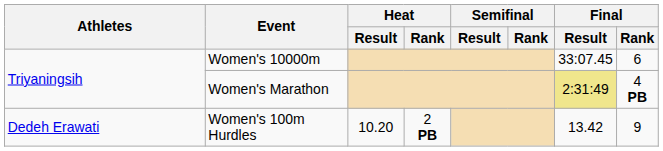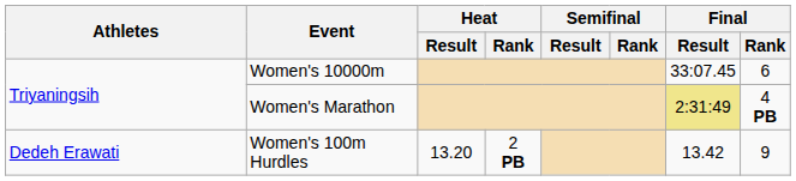 <table class=wikitable style="font-size:90%; text-align:center">
 <tr>
 <th width="200" rowspan="2">Athletes</th>
 <th width="140" rowspan="2">Event</th>
 <th width="100" colspan="2">Heat</th>
 <th width="100" colspan="2">Semifinal</th>
 <th width="100" colspan="2">Final</th>
 </tr>
 <tr>
 <th>Result</th>
 <th>Rank</th>
 <th>Result</th>
 <th>Rank</th>
 <th>Result</th>
 <th>Rank</th>
 </tr>
 <tr>
 <td align=left rowspan=2><a href='#'>Triyaningsih</a></td>
 <td align=left>Women's 10000m</td>
 <td colspan="4" bgcolor="wheat"></td>
 <td>33:07.45</td>
 <td>6</td>
 </tr>
 <tr>
 <td align=left>Women's Marathon</td>
 <td colspan="4" bgcolor="wheat"></td>
 <td style="background: khaki;">2:31:49</td>
 <td>4 <br> <strong>PB</strong></td>
 </tr>
 <tr>
 <td align=left><a href='#'>Dedeh Erawati</a></td>
 <td align=left>Women's 100m Hurdles</td>
-<td>10.20</td>
+<td>13.20</td>
 <td>2 <br> <strong>PB</strong></td>
 <td colspan="2" bgcolor="wheat"></td>
 <td>13.42</td>
 <td>9</td>
 </tr>
 </table>
